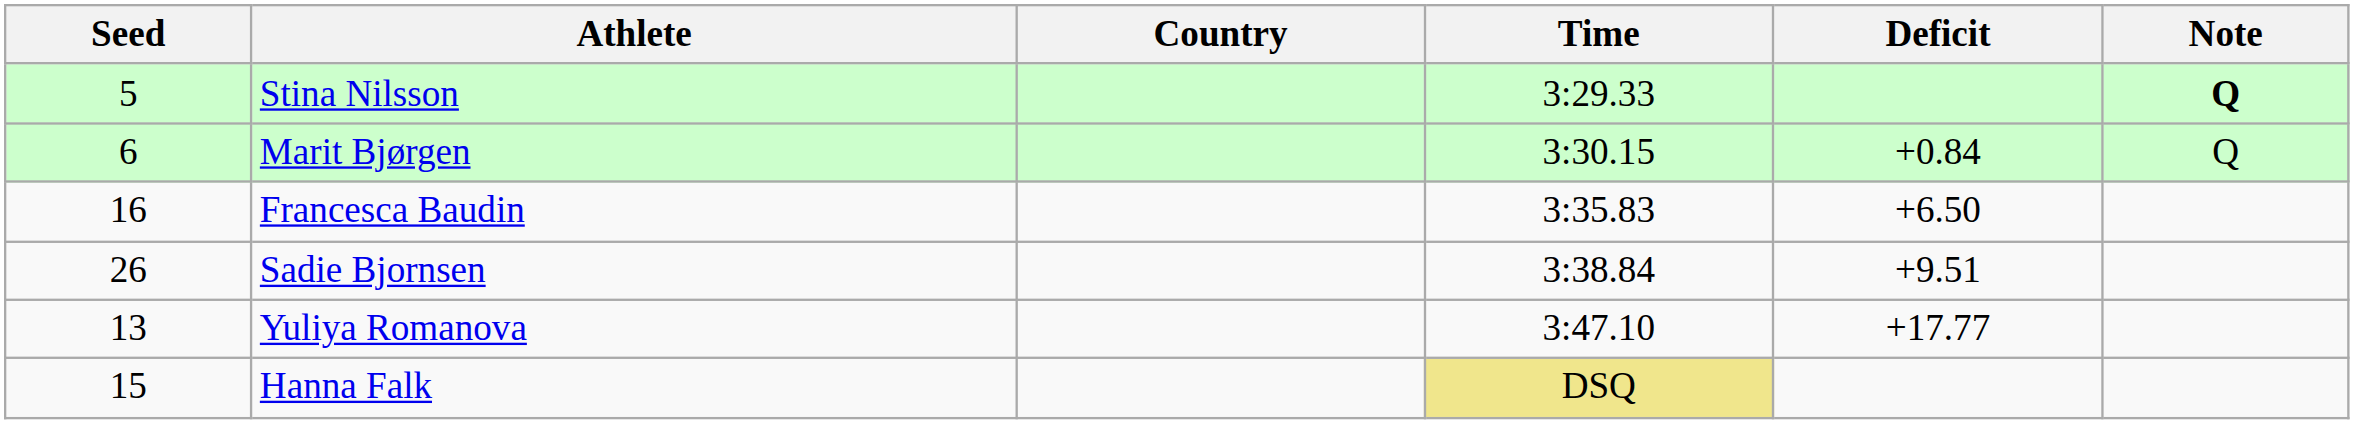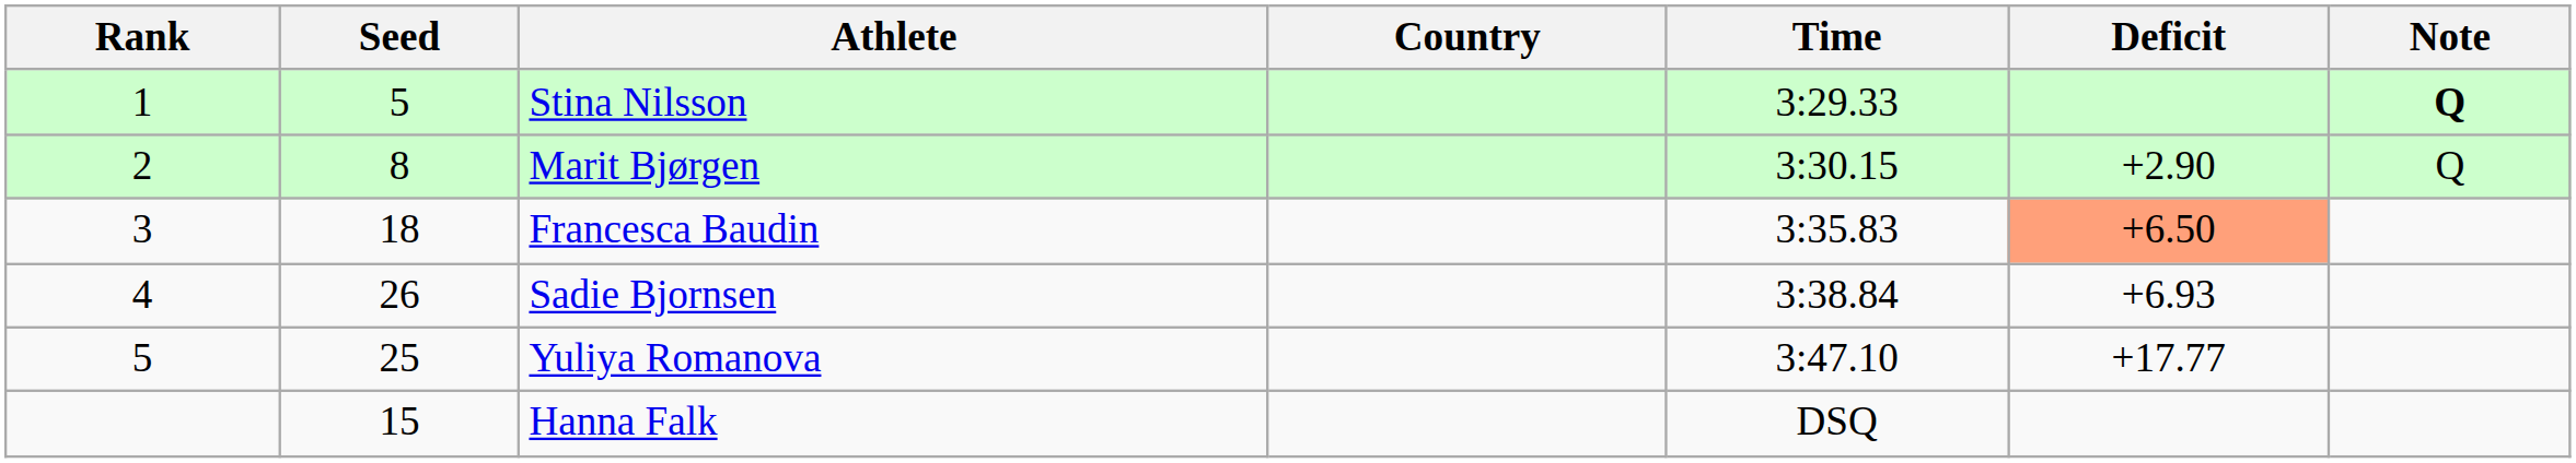 <table class="wikitable sortable" style="text-align:center" width=80%>
 <tr>
+<th>Rank</th>
 <th>Seed</th>
 <th>Athlete</th>
 <th>Country</th>
 <th>Time</th>
 <th>Deficit</th>
 <th>Note</th>
 </tr>
 <tr bgcolor=ccffcc>
+<td>1</td>
 <td>5</td>
 <td align=left><a href='#'>Stina Nilsson</a></td>
 <td align=left></td>
 <td>3:29.33</td>
 <td></td>
 <td><strong>Q</strong></td>
 </tr>
 <tr bgcolor=ccffcc>
-<td>6</td>
+<td>2</td>
+<td>8</td>
 <td align=left><a href='#'>Marit Bjørgen</a></td>
 <td align=left></td>
 <td>3:30.15</td>
-<td>+0.84</td>
+<td>+2.90</td>
 <td>Q</td>
 </tr>
 <tr>
-<td>16</td>
+<td>3</td>
+<td>18</td>
 <td align=left><a href='#'>Francesca Baudin</a></td>
 <td align=left></td>
 <td>3:35.83</td>
-<td>+6.50</td>
+<td style="background: lightsalmon;">+6.50</td>
 <td></td>
 </tr>
 <tr>
+<td>4</td>
 <td>26</td>
 <td align=left><a href='#'>Sadie Bjornsen</a></td>
 <td align=left></td>
 <td>3:38.84</td>
-<td>+9.51</td>
+<td>+6.93</td>
 <td></td>
 </tr>
 <tr>
-<td>13</td>
+<td>5</td>
+<td>25</td>
 <td align=left><a href='#'>Yuliya Romanova</a></td>
 <td align=left></td>
 <td>3:47.10</td>
 <td>+17.77</td>
 <td></td>
 </tr>
 <tr>
+<td></td>
 <td>15</td>
 <td align=left><a href='#'>Hanna Falk</a></td>
 <td align=left></td>
-<td style="background: khaki;">DSQ</td>
+<td>DSQ</td>
 <td></td>
 <td></td>
 </tr>
 </table>
